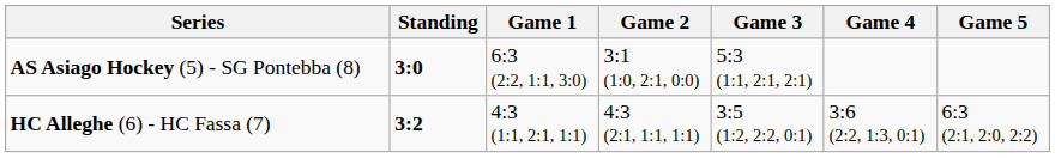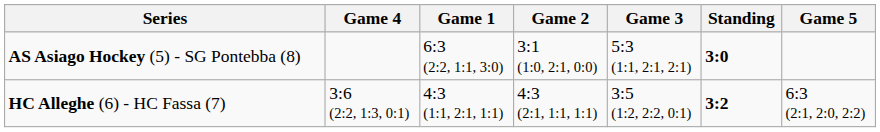 <table class="wikitable" width="800px">
 <tr style="background-color:#c0c0c0;">
 <th>Series</th>
-<th>Standing</th>
+<th>Game 4</th>
 <th>Game 1</th>
 <th>Game 2</th>
 <th>Game 3</th>
-<th>Game 4</th>
+<th>Standing</th>
 <th>Game 5</th>
 </tr>
 <tr>
 <td><strong>AS Asiago Hockey</strong> (5) - SG Pontebba (8)</td>
-<td><strong>3:0</strong></td>
+<td></td>
 <td>6:3<br><small>(2:2, 1:1, 3:0)</small></td>
 <td>3:1<br><small>(1:0, 2:1, 0:0)</small></td>
 <td>5:3<br><small>(1:1, 2:1, 2:1)</small></td>
-<td></td>
+<td><strong>3:0</strong></td>
 <td></td>
 </tr>
 <tr>
 <td><strong>HC Alleghe</strong> (6) - HC Fassa (7)</td>
-<td><strong>3:2</strong></td>
+<td>3:6<br><small>(2:2, 1:3, 0:1)</small></td>
 <td>4:3<br><small>(1:1, 2:1, 1:1)</small></td>
 <td>4:3<br><small>(2:1, 1:1, 1:1)</small></td>
 <td>3:5<br><small>(1:2, 2:2, 0:1)</small></td>
-<td>3:6<br><small>(2:2, 1:3, 0:1)</small></td>
+<td><strong>3:2</strong></td>
 <td>6:3<br><small>(2:1, 2:0, 2:2)</small></td>
 </tr>
 </table>
